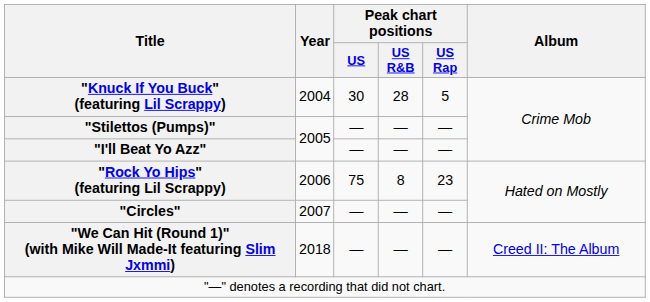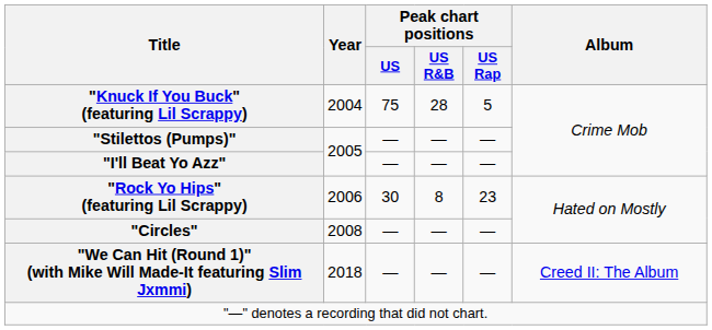 <table class="wikitable plainrowheaders" style="text-align:center;">
 <tr>
 <th scope="col" rowspan="2" style="width:20em;">Title</th>
 <th scope="col" rowspan="2">Year</th>
 <th scope="col" colspan="3">Peak chart positions</th>
 <th scope="col" rowspan="2" style="width:12em;">Album</th>
 </tr>
 <tr>
 <th style="width:3em;font-size:90%;"><a href='#'>US</a><br></th>
 <th style="width:3em;font-size:90%;"><a href='#'>US<br>R&B</a><br></th>
 <th style="width:3em;font-size:90%;"><a href='#'>US<br>Rap</a><br></th>
 </tr>
 <tr>
 <th scope="row">"<a href='#'>Knuck If You Buck</a>"<br><span>(featuring <a href='#'>Lil Scrappy</a>)</span></th>
 <td>2004</td>
-<td>30</td>
+<td>75</td>
 <td>28</td>
 <td>5</td>
 <td rowspan="3"><em>Crime Mob</em></td>
 </tr>
 <tr>
 <th scope="row">"Stilettos (Pumps)"</th>
 <td rowspan="2">2005</td>
 <td>—</td>
 <td>—</td>
 <td>—</td>
 </tr>
 <tr>
 <th scope="row">"I'll Beat Yo Azz"</th>
 <td>—</td>
 <td>—</td>
 <td>—</td>
 </tr>
 <tr>
 <th scope="row">"<a href='#'>Rock Yo Hips</a>"<br><span>(featuring Lil Scrappy)</span></th>
 <td>2006</td>
-<td>75</td>
+<td>30</td>
 <td>8</td>
 <td>23</td>
 <td rowspan="2"><em>Hated on Mostly</em></td>
 </tr>
 <tr>
 <th scope="row">"Circles"</th>
-<td>2007</td>
+<td>2008</td>
 <td>—</td>
 <td>—</td>
 <td>—</td>
 </tr>
 <tr>
 <th scope="row">"We Can Hit (Round 1)"<br><span>(with Mike Will Made-It featuring <a href='#'>Slim Jxmmi</a>)</span></th>
 <td>2018</td>
 <td>—</td>
 <td>—</td>
 <td>—</td>
 <td rowspan="1"><a href='#'>Creed II: The Album</a></td>
 </tr>
 <tr>
 <td colspan="6" style="font-size:90%">"—" denotes a recording that did not chart.</td>
 </tr>
 </table>
